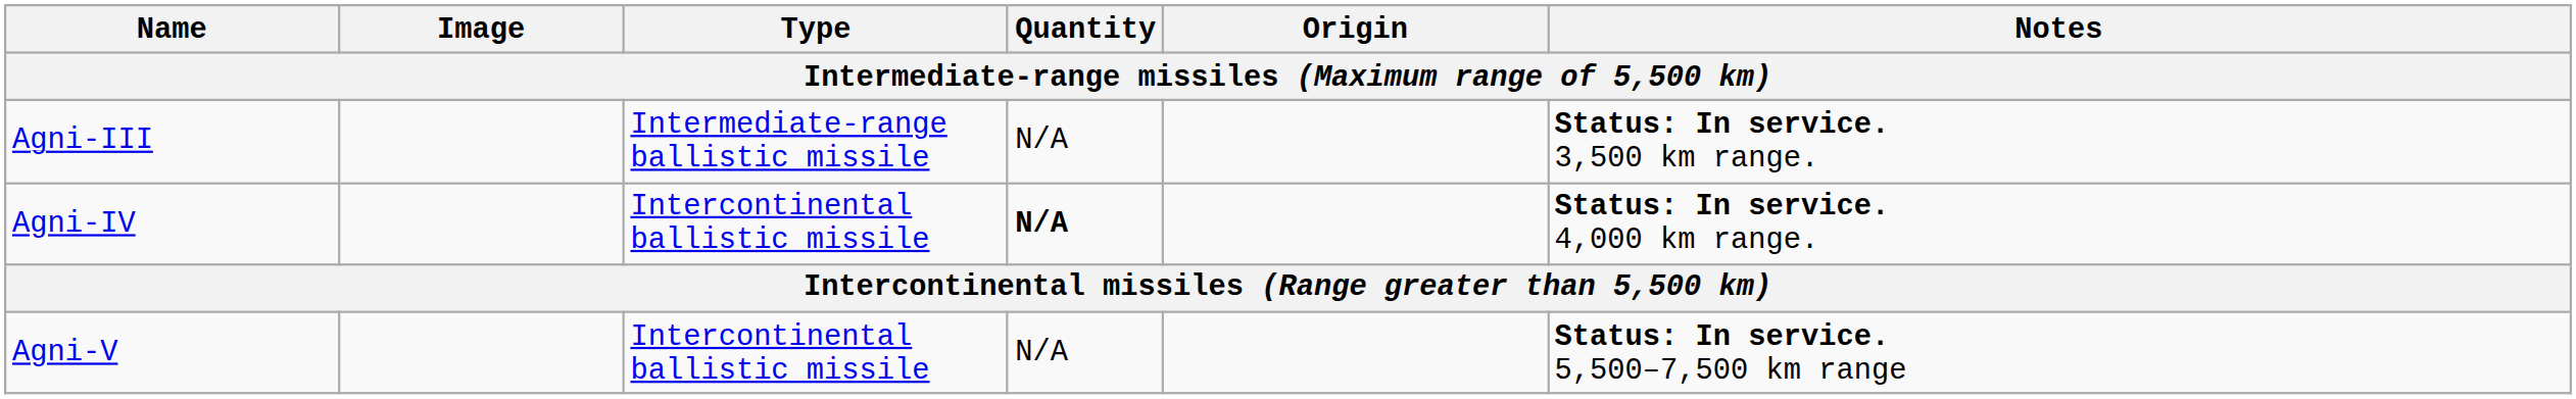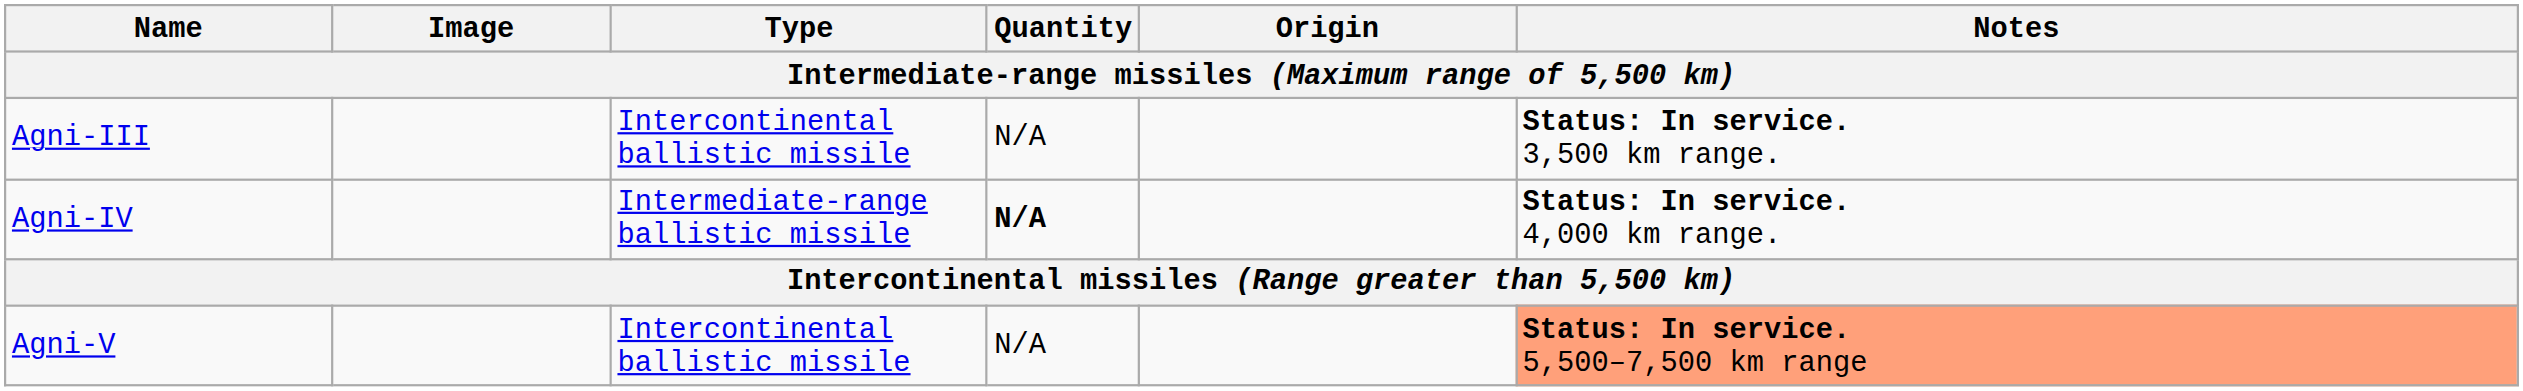 <table class="wikitable" style="width:90%;">
 <tr>
 <th style="width:13%;">Name</th>
 <th>Image</th>
 <th style="width:15%;">Type</th>
 <th style="width:5%;">Quantity</th>
 <th style="width:15%;">Origin</th>
 <th>Notes</th>
 </tr>
 <tr>
 <th colspan="6">Intermediate-range missiles <em>(Maximum range of 5,500 km)</em></th>
 </tr>
 <tr>
 <td><a href='#'>Agni-III</a></td>
 <td></td>
-<td><a href='#'>Intermediate-range ballistic missile</a></td>
+<td><a href='#'>Intercontinental ballistic missile</a></td>
 <td>N/A</td>
 <td></td>
 <td><strong>Status: In service.</strong><br>3,500 km range.</td>
 </tr>
 <tr>
 <td><a href='#'>Agni-IV</a></td>
 <td></td>
-<td><a href='#'>Intercontinental ballistic missile</a></td>
+<td><a href='#'>Intermediate-range ballistic missile</a></td>
 <td><strong>N/A</strong></td>
 <td></td>
 <td><strong>Status: In service.</strong><br>4,000 km range.</td>
 </tr>
 <tr>
 <th colspan="6">Intercontinental missiles <em>(Range greater than 5,500 km)</em></th>
 </tr>
 <tr>
 <td><a href='#'>Agni-V</a></td>
 <td></td>
 <td><a href='#'>Intercontinental ballistic missile</a></td>
 <td>N/A</td>
 <td></td>
-<td><strong>Status: In service.</strong><br>5,500–7,500 km range</td>
+<td style="background: lightsalmon;"><strong>Status: In service.</strong><br>5,500–7,500 km range</td>
 </tr>
 </table>
